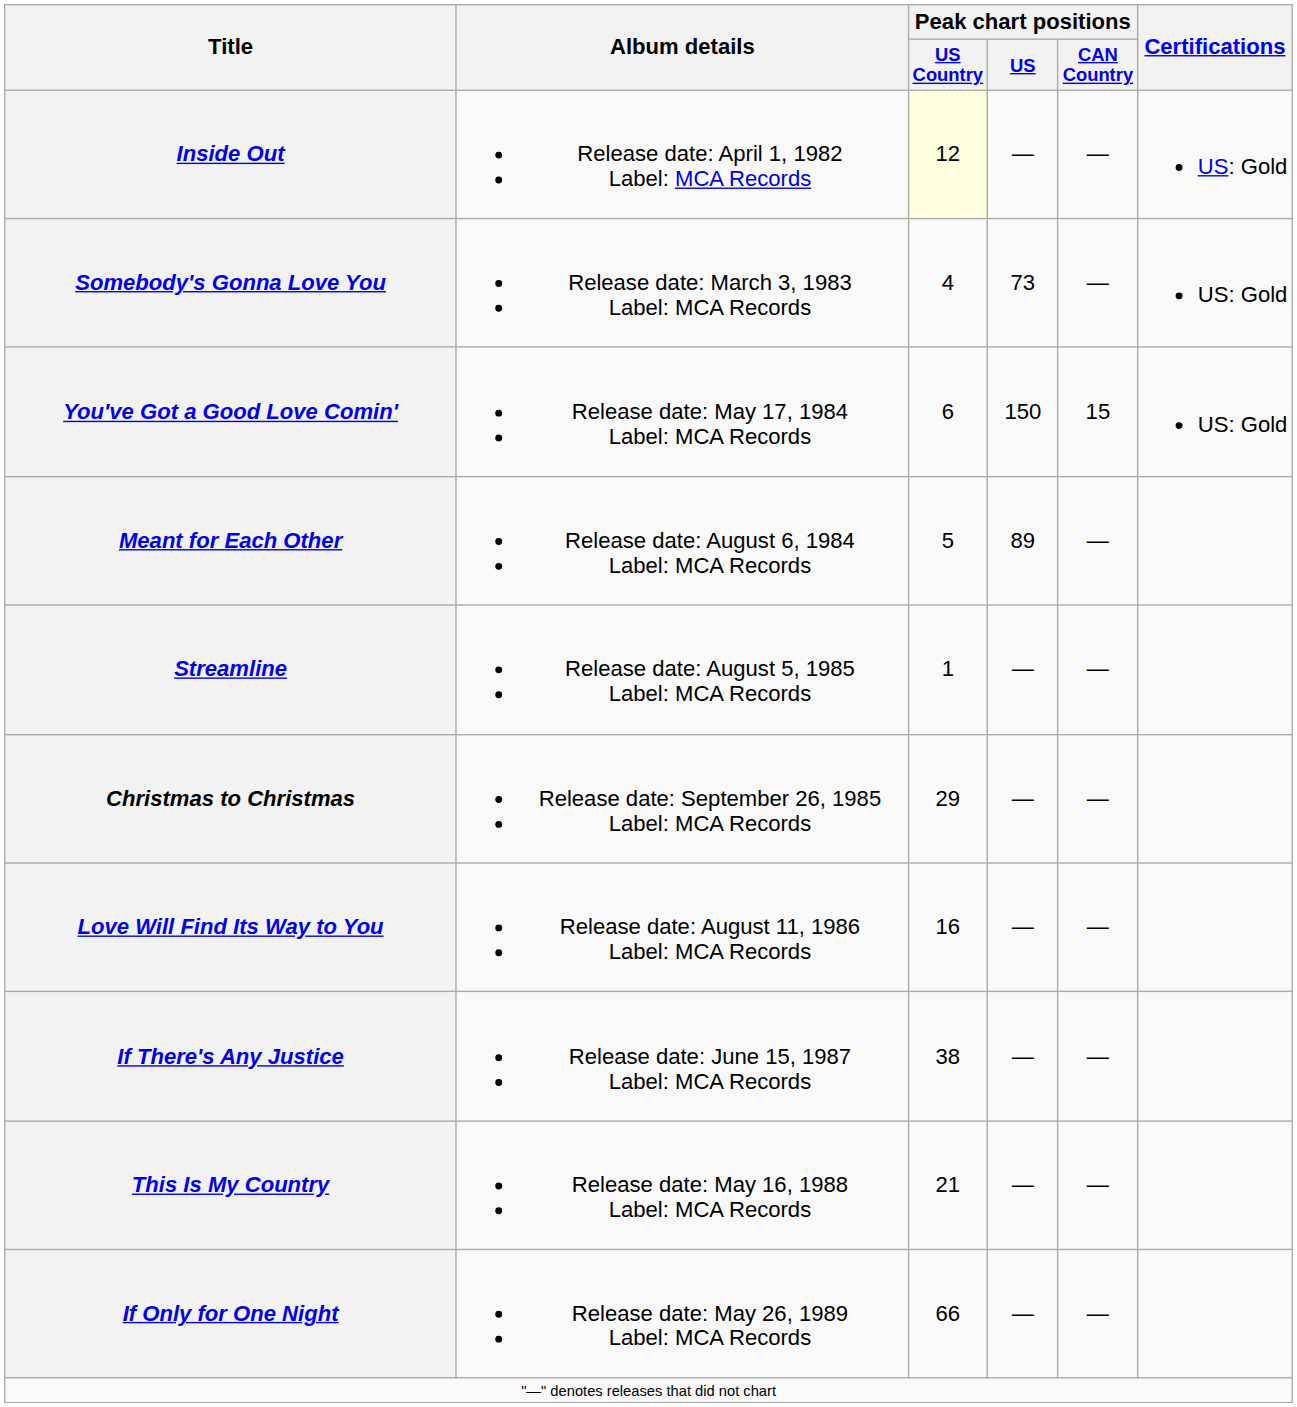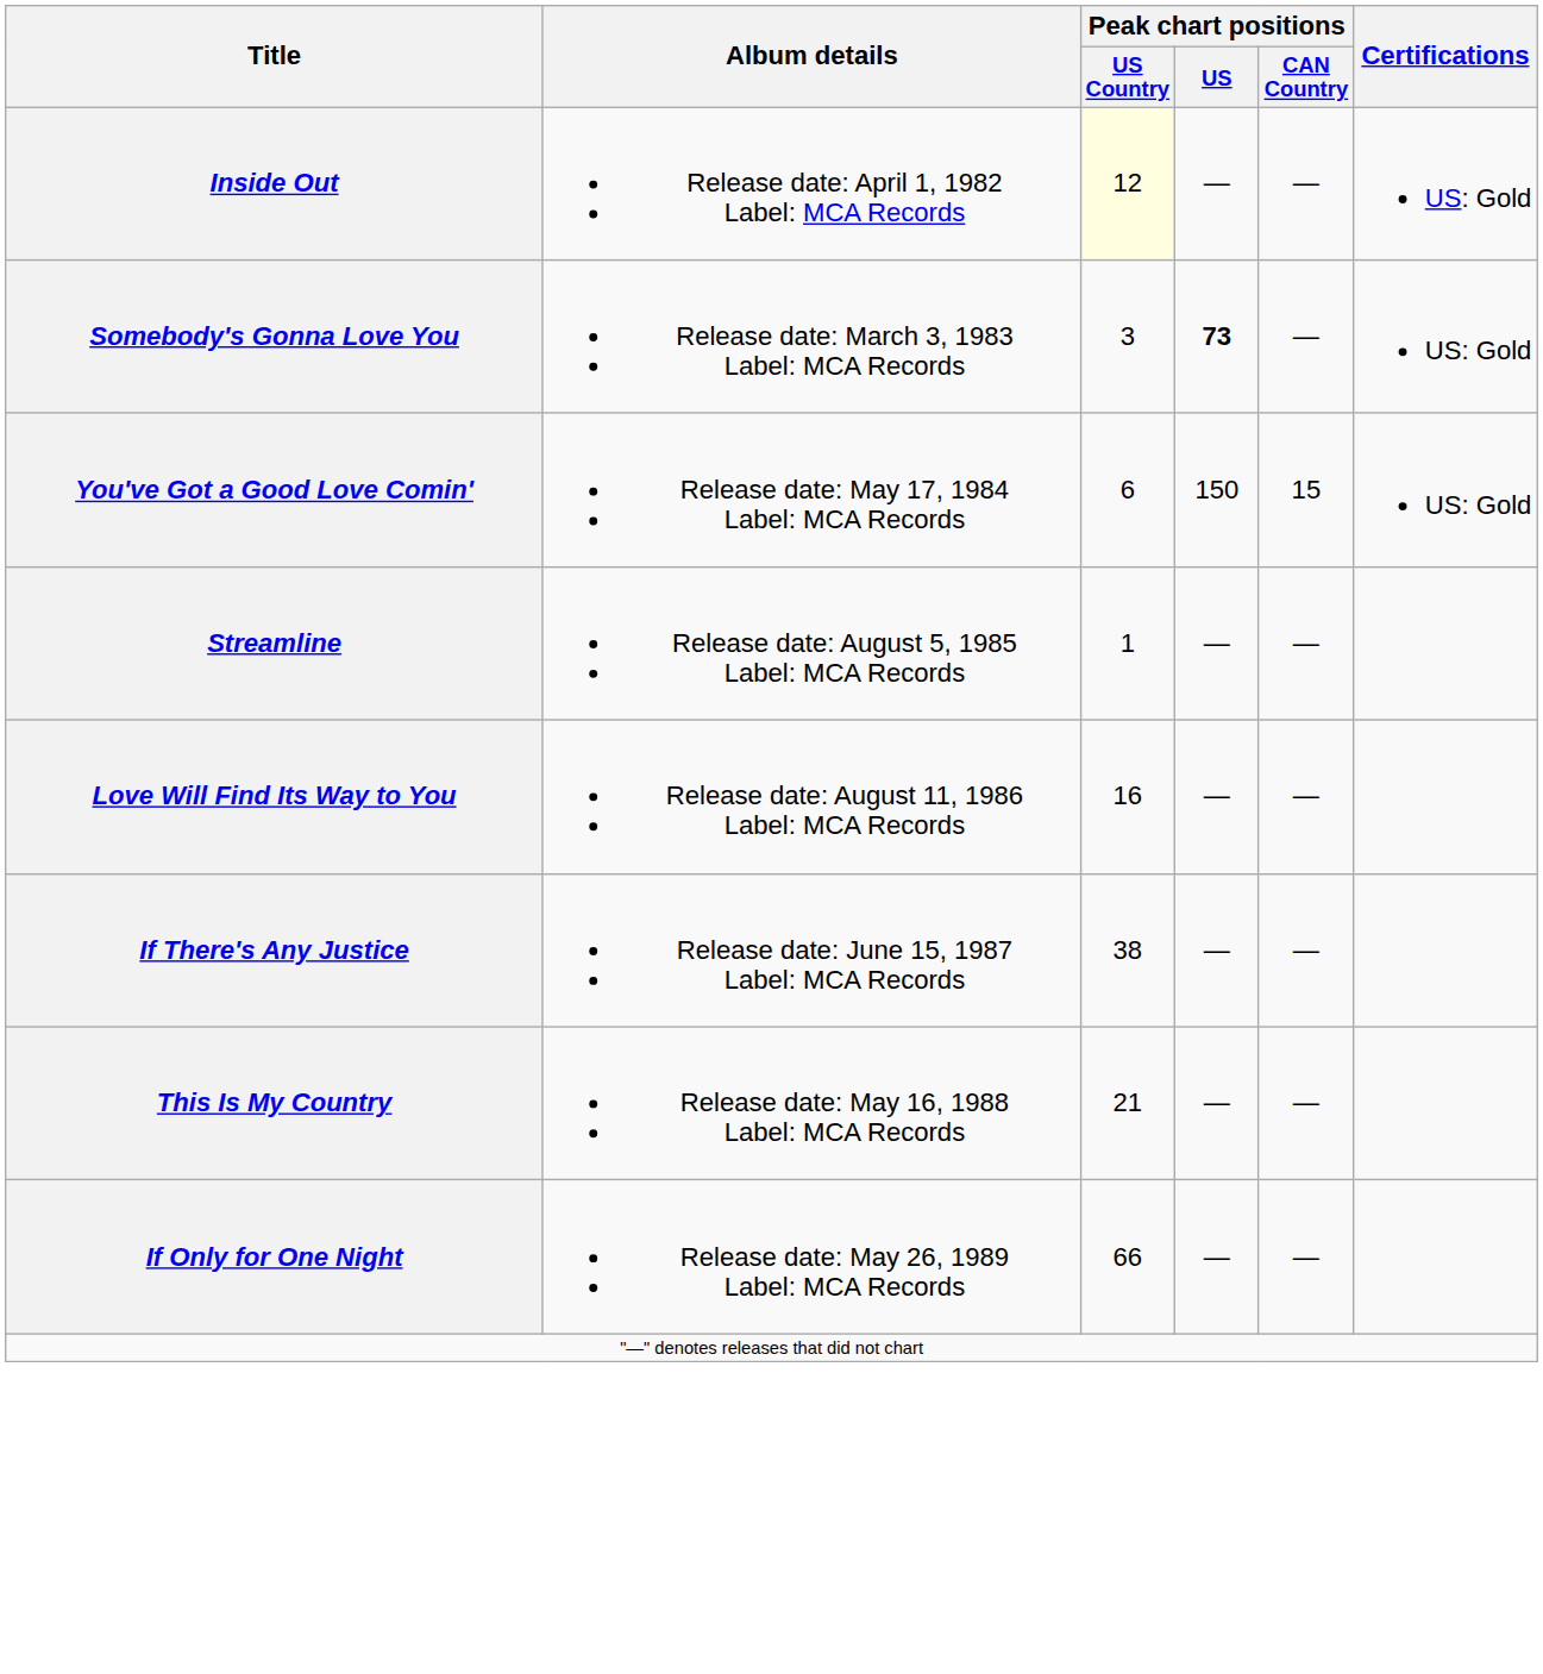 <table class="wikitable plainrowheaders" style="text-align:center;">
 <tr>
 <th rowspan="2" style="width:20em;">Title</th>
 <th rowspan="2" style="width:20em;">Album details</th>
 <th colspan="3">Peak chart positions</th>
 <th rowspan="2"><a href='#'>Certifications</a></th>
 </tr>
 <tr style="font-size:smaller;">
 <th width="45"><a href='#'>US Country</a><br></th>
 <th width="45"><a href='#'>US</a><br></th>
 <th width="45"><a href='#'>CAN Country</a><br></th>
 </tr>
 <tr>
 <th scope="row"><em><a href='#'>Inside Out</a></em></th>
 <td><br><ul><li>Release date: April 1, 1982</li><li>Label: <a href='#'>MCA Records</a></li></ul></td>
 <td style="background: lightyellow;">12</td>
 <td>—</td>
 <td>—</td>
 <td align="left"><br><ul><li><a href='#'>US</a>: Gold</li></ul></td>
 </tr>
 <tr>
 <th scope="row"><em><a href='#'>Somebody's Gonna Love You</a></em></th>
 <td><br><ul><li>Release date: March 3, 1983</li><li>Label: MCA Records</li></ul></td>
-<td>4</td>
-<td>73</td>
+<td>3</td>
+<td><strong>73</strong></td>
 <td>—</td>
 <td align="left"><br><ul><li>US: Gold</li></ul></td>
 </tr>
 <tr>
 <th scope="row"><em><a href='#'>You've Got a Good Love Comin'</a></em></th>
 <td><br><ul><li>Release date: May 17, 1984</li><li>Label: MCA Records</li></ul></td>
 <td>6</td>
 <td>150</td>
 <td>15</td>
 <td align="left"><br><ul><li>US: Gold</li></ul></td>
 </tr>
 <tr>
-<th scope="row"><em><a href='#'>Meant for Each Other</a></em><br></th>
-<td><br><ul><li>Release date: August 6, 1984</li><li>Label: MCA Records</li></ul></td>
-<td>5</td>
-<td>89</td>
-<td>—</td>
-<td></td>
-</tr>
-<tr>
 <th scope="row"><em><a href='#'>Streamline</a></em></th>
 <td><br><ul><li>Release date: August 5, 1985</li><li>Label: MCA Records</li></ul></td>
 <td>1</td>
-<td>—</td>
-<td>—</td>
-<td></td>
-</tr>
-<tr>
-<th scope="row"><em>Christmas to Christmas</em></th>
-<td><br><ul><li>Release date: September 26, 1985</li><li>Label: MCA Records</li></ul></td>
-<td>29</td>
 <td>—</td>
 <td>—</td>
 <td></td>
 </tr>
 <tr>
 <th scope="row"><em><a href='#'>Love Will Find Its Way to You</a></em></th>
 <td><br><ul><li>Release date: August 11, 1986</li><li>Label: MCA Records</li></ul></td>
 <td>16</td>
 <td>—</td>
 <td>—</td>
 <td></td>
 </tr>
 <tr>
 <th scope="row"><em><a href='#'>If There's Any Justice</a></em></th>
 <td><br><ul><li>Release date: June 15, 1987</li><li>Label: MCA Records</li></ul></td>
 <td>38</td>
 <td>—</td>
 <td>—</td>
 <td></td>
 </tr>
 <tr>
 <th scope="row"><em><a href='#'>This Is My Country</a></em></th>
 <td><br><ul><li>Release date: May 16, 1988</li><li>Label: MCA Records</li></ul></td>
 <td>21</td>
 <td>—</td>
 <td>—</td>
 <td></td>
 </tr>
 <tr>
 <th scope="row"><em><a href='#'>If Only for One Night</a></em></th>
 <td><br><ul><li>Release date: May 26, 1989</li><li>Label: MCA Records</li></ul></td>
 <td>66</td>
 <td>—</td>
 <td>—</td>
 <td></td>
 </tr>
 <tr>
 <td colspan="6" style="font-size:8pt">"—" denotes releases that did not chart</td>
 </tr>
 <tr>
 </tr>
 </table>
